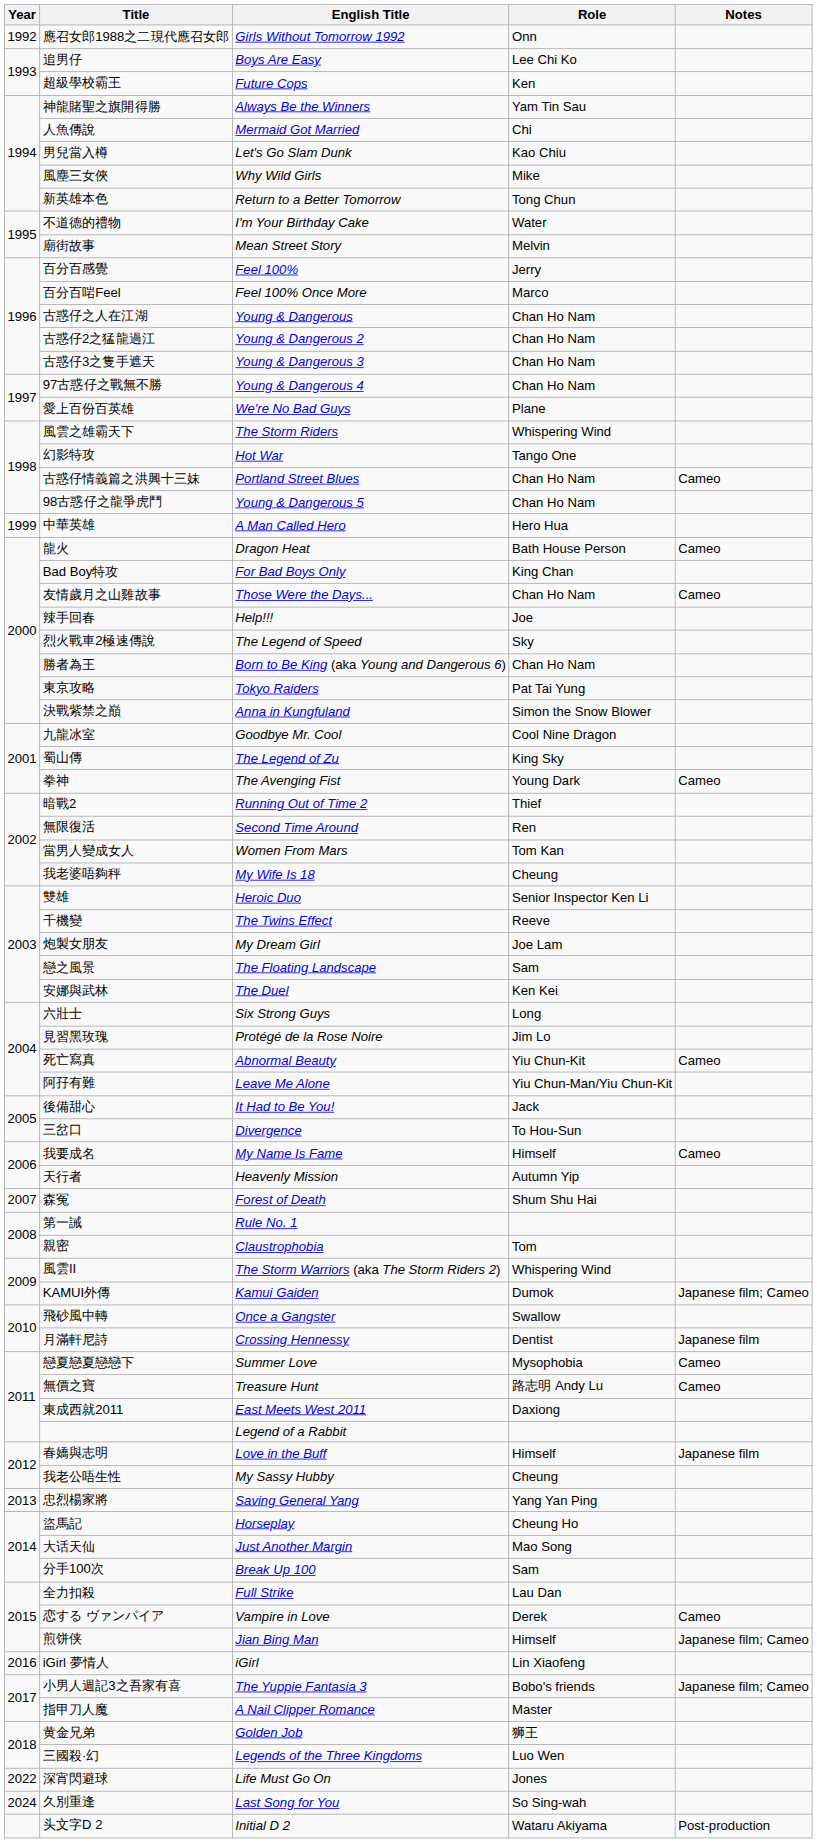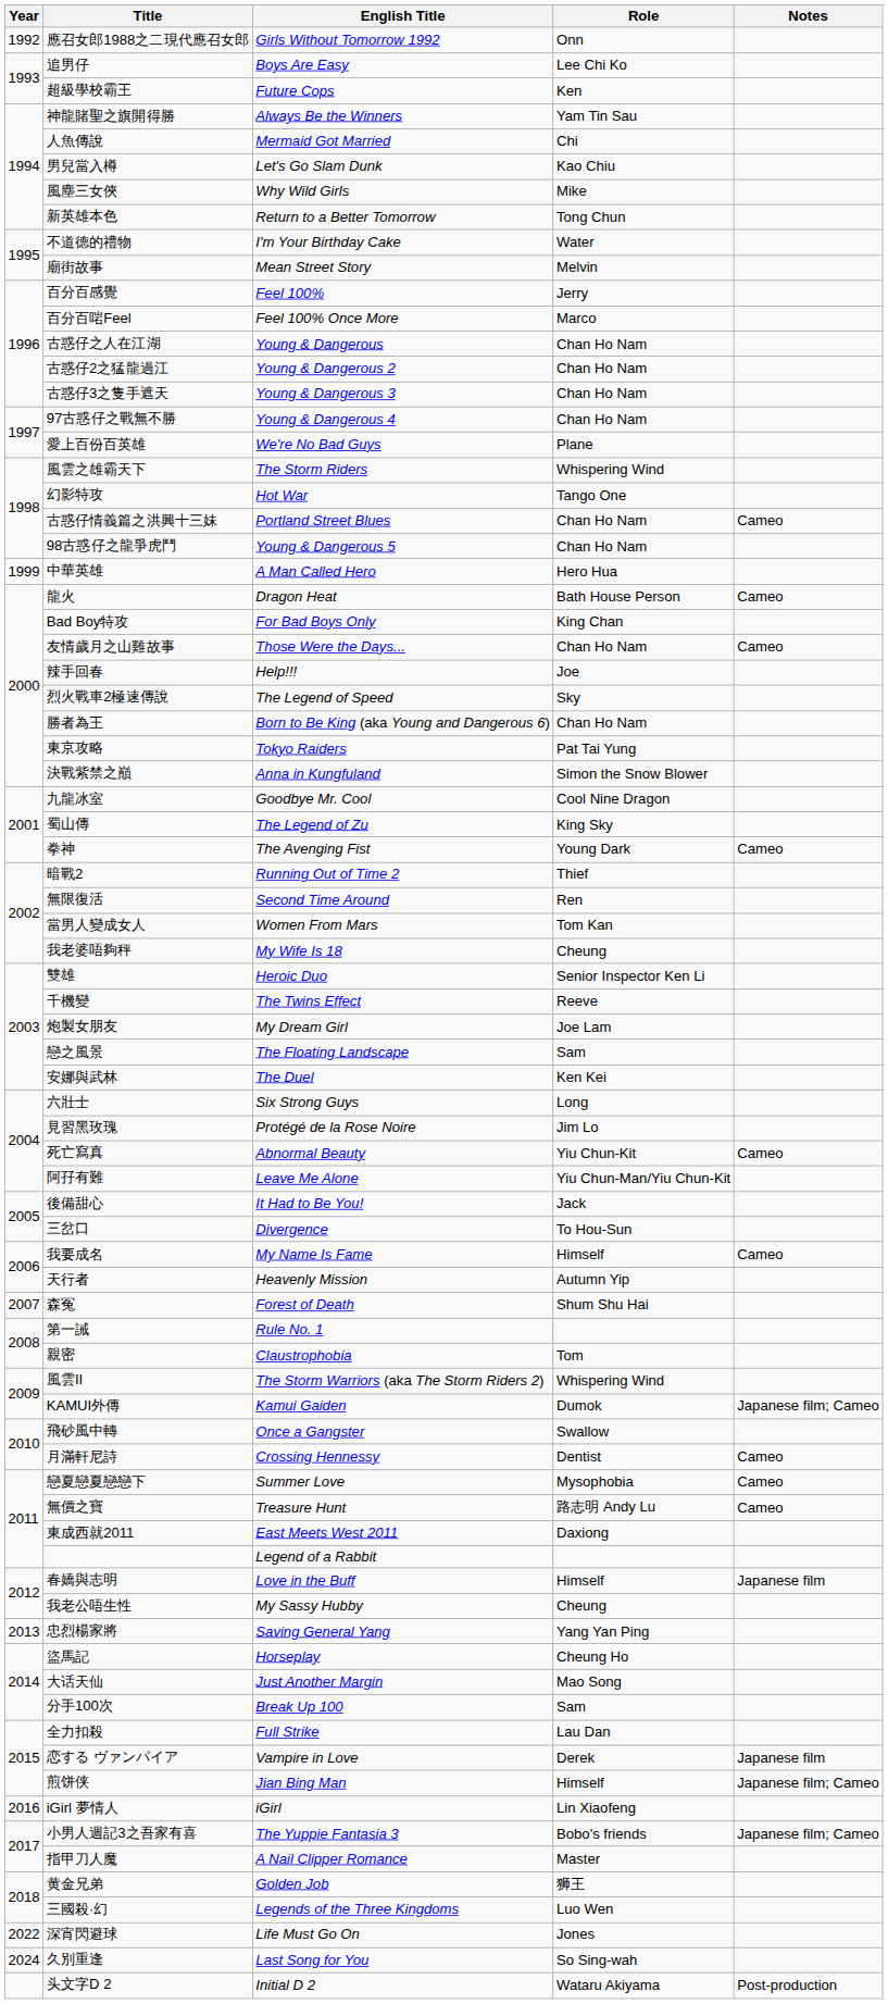 <table class="wikitable sortable">
 <tr>
 <th>Year</th>
 <th>Title</th>
 <th>English Title</th>
 <th>Role</th>
 <th scope="col" class="unsortable">Notes</th>
 </tr>
 <tr>
 <td>1992</td>
 <td>應召女郎1988之二現代應召女郎</td>
 <td><em><a href='#'>Girls Without Tomorrow 1992</a></em></td>
 <td>Onn</td>
 <td></td>
 </tr>
 <tr>
 <td rowspan = "2">1993</td>
 <td>追男仔</td>
 <td><em><a href='#'>Boys Are Easy</a></em></td>
 <td>Lee Chi Ko</td>
 <td></td>
 </tr>
 <tr>
 <td>超級學校霸王</td>
 <td><em><a href='#'>Future Cops</a></em></td>
 <td>Ken</td>
 <td></td>
 </tr>
 <tr>
 <td rowspan = "5">1994</td>
 <td>神龍賭聖之旗開得勝</td>
 <td><em><a href='#'>Always Be the Winners</a></em></td>
 <td>Yam Tin Sau</td>
 <td></td>
 </tr>
 <tr>
 <td>人魚傳說</td>
 <td><em><a href='#'>Mermaid Got Married</a></em></td>
 <td>Chi</td>
 <td></td>
 </tr>
 <tr>
 <td>男兒當入樽</td>
 <td><em>Let's Go Slam Dunk</em></td>
 <td>Kao Chiu</td>
 <td></td>
 </tr>
 <tr>
 <td>風塵三女俠</td>
 <td><em>Why Wild Girls</em></td>
 <td>Mike</td>
 <td></td>
 </tr>
 <tr>
 <td>新英雄本色</td>
 <td><em>Return to a Better Tomorrow</em></td>
 <td>Tong Chun</td>
 <td></td>
 </tr>
 <tr>
 <td rowspan = "2">1995</td>
 <td>不道德的禮物</td>
 <td><em>I'm Your Birthday Cake</em></td>
 <td>Water</td>
 <td></td>
 </tr>
 <tr>
 <td>廟街故事</td>
 <td><em>Mean Street Story</em></td>
 <td>Melvin</td>
 <td></td>
 </tr>
 <tr>
 <td rowspan = "5">1996</td>
 <td>百分百感覺</td>
 <td><em><a href='#'>Feel 100%</a></em></td>
 <td>Jerry</td>
 <td></td>
 </tr>
 <tr>
 <td>百分百啱Feel</td>
 <td><em>Feel 100% Once More</em></td>
 <td>Marco</td>
 <td></td>
 </tr>
 <tr>
 <td>古惑仔之人在江湖</td>
 <td><em><a href='#'>Young & Dangerous</a></em></td>
 <td>Chan Ho Nam</td>
 <td></td>
 </tr>
 <tr>
 <td>古惑仔2之猛龍過江</td>
 <td><em><a href='#'>Young & Dangerous 2</a></em></td>
 <td>Chan Ho Nam</td>
 <td></td>
 </tr>
 <tr>
 <td>古惑仔3之隻手遮天</td>
 <td><em><a href='#'>Young & Dangerous 3</a></em></td>
 <td>Chan Ho Nam</td>
 <td></td>
 </tr>
 <tr>
 <td rowspan = "2">1997</td>
 <td>97古惑仔之戰無不勝</td>
 <td><em><a href='#'>Young & Dangerous 4</a></em></td>
 <td>Chan Ho Nam</td>
 <td></td>
 </tr>
 <tr>
 <td>愛上百份百英雄</td>
 <td><em><a href='#'>We're No Bad Guys</a></em></td>
 <td>Plane</td>
 <td></td>
 </tr>
 <tr>
 <td rowspan = "4">1998</td>
 <td>風雲之雄霸天下</td>
 <td><em><a href='#'>The Storm Riders</a></em></td>
 <td>Whispering Wind</td>
 <td></td>
 </tr>
 <tr>
 <td>幻影特攻</td>
 <td><em><a href='#'>Hot War</a></em></td>
 <td>Tango One</td>
 <td></td>
 </tr>
 <tr>
 <td>古惑仔情義篇之洪興十三妹</td>
 <td><em><a href='#'>Portland Street Blues</a></em></td>
 <td>Chan Ho Nam</td>
 <td>Cameo</td>
 </tr>
 <tr>
 <td>98古惑仔之龍爭虎鬥</td>
 <td><em><a href='#'>Young & Dangerous 5</a></em></td>
 <td>Chan Ho Nam</td>
 <td></td>
 </tr>
 <tr>
 <td>1999</td>
 <td>中華英雄</td>
 <td><em><a href='#'>A Man Called Hero</a></em></td>
 <td>Hero Hua</td>
 <td></td>
 </tr>
 <tr>
 <td rowspan = "8">2000</td>
 <td>龍火</td>
 <td><em>Dragon Heat</em></td>
 <td>Bath House Person</td>
 <td>Cameo</td>
 </tr>
 <tr>
 <td>Bad Boy特攻</td>
 <td><em><a href='#'>For Bad Boys Only</a></em></td>
 <td>King Chan</td>
 <td></td>
 </tr>
 <tr>
 <td>友情歲月之山雞故事</td>
 <td><em><a href='#'>Those Were the Days...</a></em></td>
 <td>Chan Ho Nam</td>
 <td>Cameo</td>
 </tr>
 <tr>
 <td>辣手回春</td>
 <td><em>Help!!!</em></td>
 <td>Joe</td>
 <td></td>
 </tr>
 <tr>
 <td>烈火戰車2極速傳說</td>
 <td><em>The Legend of Speed</em></td>
 <td>Sky</td>
 <td></td>
 </tr>
 <tr>
 <td>勝者為王</td>
 <td><em><a href='#'>Born to Be King</a></em> (aka <em>Young and Dangerous 6</em>)</td>
 <td>Chan Ho Nam</td>
 <td></td>
 </tr>
 <tr>
 <td>東京攻略</td>
 <td><em><a href='#'>Tokyo Raiders</a></em></td>
 <td>Pat Tai Yung</td>
 <td></td>
 </tr>
 <tr>
 <td>決戰紫禁之巔</td>
 <td><em><a href='#'>Anna in Kungfuland</a></em></td>
 <td>Simon the Snow Blower</td>
 <td></td>
 </tr>
 <tr>
 <td rowspan = "3">2001</td>
 <td>九龍冰室</td>
 <td><em>Goodbye Mr. Cool</em></td>
 <td>Cool Nine Dragon</td>
 <td></td>
 </tr>
 <tr>
 <td>蜀山傳</td>
 <td><em><a href='#'>The Legend of Zu</a></em></td>
 <td>King Sky</td>
 <td></td>
 </tr>
 <tr>
 <td>拳神</td>
 <td><em>The Avenging Fist</em></td>
 <td>Young Dark</td>
 <td>Cameo</td>
 </tr>
 <tr>
 <td rowspan = "4">2002</td>
 <td>暗戰2</td>
 <td><em><a href='#'>Running Out of Time 2</a></em></td>
 <td>Thief</td>
 <td></td>
 </tr>
 <tr>
 <td>無限復活</td>
 <td><em><a href='#'>Second Time Around</a></em></td>
 <td>Ren</td>
 <td></td>
 </tr>
 <tr>
 <td>當男人變成女人</td>
 <td><em>Women From Mars</em></td>
 <td>Tom Kan</td>
 <td></td>
 </tr>
 <tr>
 <td>我老婆唔夠秤</td>
 <td><em><a href='#'>My Wife Is 18</a></em></td>
 <td>Cheung</td>
 <td></td>
 </tr>
 <tr>
 <td rowspan = "5">2003</td>
 <td>雙雄</td>
 <td><em><a href='#'>Heroic Duo</a></em></td>
 <td>Senior Inspector Ken Li</td>
 <td></td>
 </tr>
 <tr>
 <td>千機變</td>
 <td><em><a href='#'>The Twins Effect</a></em></td>
 <td>Reeve</td>
 <td></td>
 </tr>
 <tr>
 <td>炮製女朋友</td>
 <td><em>My Dream Girl</em></td>
 <td>Joe Lam</td>
 <td></td>
 </tr>
 <tr>
 <td>戀之風景</td>
 <td><em><a href='#'>The Floating Landscape</a></em></td>
 <td>Sam</td>
 <td></td>
 </tr>
 <tr>
 <td>安娜與武林</td>
 <td><em><a href='#'>The Duel</a></em></td>
 <td>Ken Kei</td>
 <td></td>
 </tr>
 <tr>
 <td rowspan = "4">2004</td>
 <td>六壯士</td>
 <td><em>Six Strong Guys</em></td>
 <td>Long</td>
 <td></td>
 </tr>
 <tr>
 <td>見習黑玫瑰</td>
 <td><em>Protégé de la Rose Noire</em></td>
 <td>Jim Lo</td>
 <td></td>
 </tr>
 <tr>
 <td>死亡寫真</td>
 <td><em><a href='#'>Abnormal Beauty</a></em></td>
 <td>Yiu Chun-Kit</td>
 <td>Cameo</td>
 </tr>
 <tr>
 <td>阿孖有難</td>
 <td><em><a href='#'>Leave Me Alone</a></em></td>
 <td>Yiu Chun-Man/Yiu Chun-Kit</td>
 <td></td>
 </tr>
 <tr>
 <td rowspan = "2">2005</td>
 <td>後備甜心</td>
 <td><em><a href='#'>It Had to Be You!</a></em></td>
 <td>Jack</td>
 <td></td>
 </tr>
 <tr>
 <td>三岔口</td>
 <td><em><a href='#'>Divergence</a></em></td>
 <td>To Hou-Sun</td>
 <td></td>
 </tr>
 <tr>
 <td rowspan = "2">2006</td>
 <td>我要成名</td>
 <td><em><a href='#'>My Name Is Fame</a></em></td>
 <td>Himself</td>
 <td>Cameo</td>
 </tr>
 <tr>
 <td>天行者</td>
 <td><em>Heavenly Mission</em></td>
 <td>Autumn Yip</td>
 <td></td>
 </tr>
 <tr>
 <td>2007</td>
 <td>森冤</td>
 <td><em><a href='#'>Forest of Death</a></em></td>
 <td>Shum Shu Hai</td>
 <td></td>
 </tr>
 <tr>
 <td rowspan = "2">2008</td>
 <td>第一誡</td>
 <td><em><a href='#'>Rule No. 1</a></em></td>
 <td></td>
 <td></td>
 </tr>
 <tr>
 <td>親密</td>
 <td><em><a href='#'>Claustrophobia</a></em></td>
 <td>Tom</td>
 <td></td>
 </tr>
 <tr>
 <td rowspan = "2">2009</td>
 <td>風雲II</td>
 <td><em><a href='#'>The Storm Warriors</a></em> (aka <em>The Storm Riders 2</em>)</td>
 <td>Whispering Wind</td>
 <td></td>
 </tr>
 <tr>
 <td>KAMUI外傳</td>
 <td><em><a href='#'>Kamui Gaiden</a></em></td>
 <td>Dumok</td>
 <td>Japanese film; Cameo</td>
 </tr>
 <tr>
 <td rowspan = "2">2010</td>
 <td>飛砂風中轉</td>
 <td><em><a href='#'>Once a Gangster</a></em></td>
 <td>Swallow</td>
 <td></td>
 </tr>
 <tr>
 <td>月滿軒尼詩</td>
 <td><em><a href='#'>Crossing Hennessy</a></em></td>
 <td>Dentist</td>
-<td>Japanese film</td>
+<td>Cameo</td>
 </tr>
 <tr>
 <td rowspan = "4">2011</td>
 <td>戀夏戀夏戀戀下</td>
 <td><em>Summer Love</em></td>
 <td>Mysophobia</td>
 <td>Cameo</td>
 </tr>
 <tr>
 <td>無價之寶</td>
 <td><em>Treasure Hunt</em></td>
 <td>路志明 Andy Lu</td>
 <td>Cameo</td>
 </tr>
 <tr>
 <td>東成西就2011</td>
 <td><em><a href='#'>East Meets West 2011</a></em></td>
 <td>Daxiong</td>
 <td></td>
 </tr>
 <tr>
 <td></td>
 <td><em>Legend of a Rabbit</em></td>
 <td></td>
 <td></td>
 </tr>
 <tr>
 <td rowspan = "2">2012</td>
 <td>春嬌與志明</td>
 <td><em><a href='#'>Love in the Buff</a></em></td>
 <td>Himself</td>
 <td>Japanese film</td>
 </tr>
 <tr>
 <td>我老公唔生性</td>
 <td><em>My Sassy Hubby</em></td>
 <td>Cheung</td>
 <td></td>
 </tr>
 <tr>
 <td>2013</td>
 <td>忠烈楊家將</td>
 <td><em><a href='#'>Saving General Yang</a></em></td>
 <td>Yang Yan Ping</td>
 <td></td>
 </tr>
 <tr>
 <td rowspan = "3">2014</td>
 <td>盜馬記</td>
 <td><em><a href='#'>Horseplay</a></em></td>
 <td>Cheung Ho</td>
 <td></td>
 </tr>
 <tr>
 <td>大话天仙</td>
 <td><em><a href='#'>Just Another Margin</a></em></td>
 <td>Mao Song</td>
 <td></td>
 </tr>
 <tr>
 <td>分手100次</td>
 <td><em><a href='#'>Break Up 100</a></em></td>
 <td>Sam</td>
 <td></td>
 </tr>
 <tr>
 <td rowspan = "3">2015</td>
 <td>全力扣殺</td>
 <td><em><a href='#'>Full Strike</a></em></td>
 <td>Lau Dan</td>
 <td></td>
 </tr>
 <tr>
 <td>恋する ヴァンパイア</td>
 <td><em>Vampire in Love</em></td>
 <td>Derek</td>
-<td>Cameo</td>
+<td>Japanese film</td>
 </tr>
 <tr>
 <td>煎饼侠</td>
 <td><em><a href='#'>Jian Bing Man</a></em></td>
 <td>Himself</td>
 <td>Japanese film; Cameo</td>
 </tr>
 <tr>
 <td>2016</td>
 <td>iGirl 夢情人</td>
 <td><em>iGirl</em></td>
 <td>Lin Xiaofeng</td>
 <td></td>
 </tr>
 <tr>
 <td rowspan = "2">2017</td>
 <td>小男人週記3之吾家有喜</td>
 <td><em><a href='#'>The Yuppie Fantasia 3</a></em></td>
 <td>Bobo's friends</td>
 <td>Japanese film; Cameo</td>
 </tr>
 <tr>
 <td>指甲刀人魔</td>
 <td><em><a href='#'>A Nail Clipper Romance</a></em></td>
 <td>Master</td>
 <td></td>
 </tr>
 <tr>
 <td rowspan = "2">2018</td>
 <td>黄金兄弟</td>
 <td><em><a href='#'>Golden Job</a></em></td>
 <td>狮王</td>
 <td></td>
 </tr>
 <tr>
 <td>三國殺·幻</td>
 <td><em><a href='#'>Legends of the Three Kingdoms</a></em></td>
 <td>Luo Wen</td>
 <td></td>
 </tr>
 <tr>
 <td rowspan = "1">2022</td>
 <td>深宵閃避球</td>
 <td><em>Life Must Go On</em></td>
 <td>Jones</td>
 <td></td>
 </tr>
 <tr>
 <td>2024</td>
 <td>久別重逢</td>
 <td><em><a href='#'>Last Song for You</a></em></td>
 <td>So Sing-wah</td>
 <td></td>
 </tr>
 <tr>
 <td></td>
 <td>头文字D 2</td>
 <td><em>Initial D 2</em></td>
 <td>Wataru Akiyama</td>
 <td>Post-production</td>
 </tr>
 </table>
